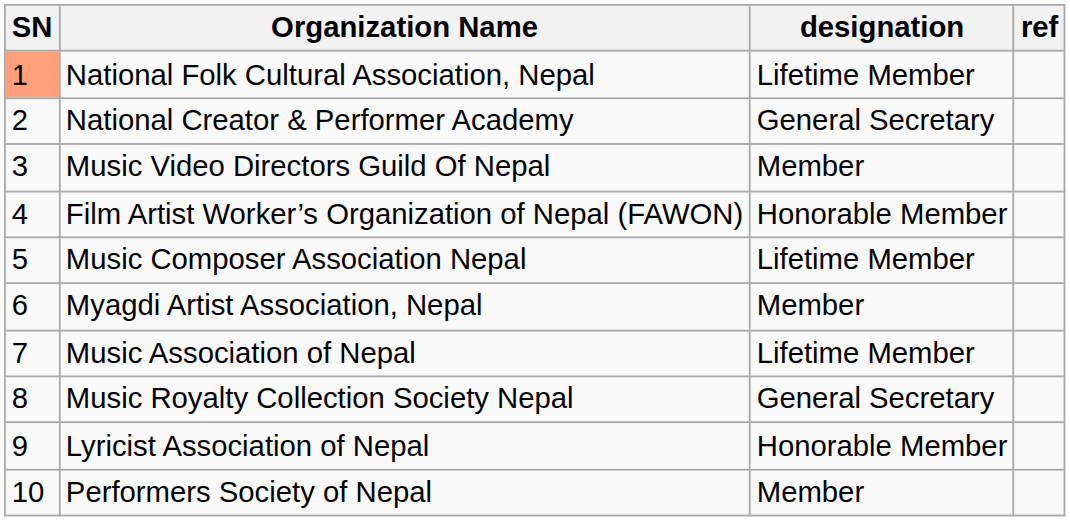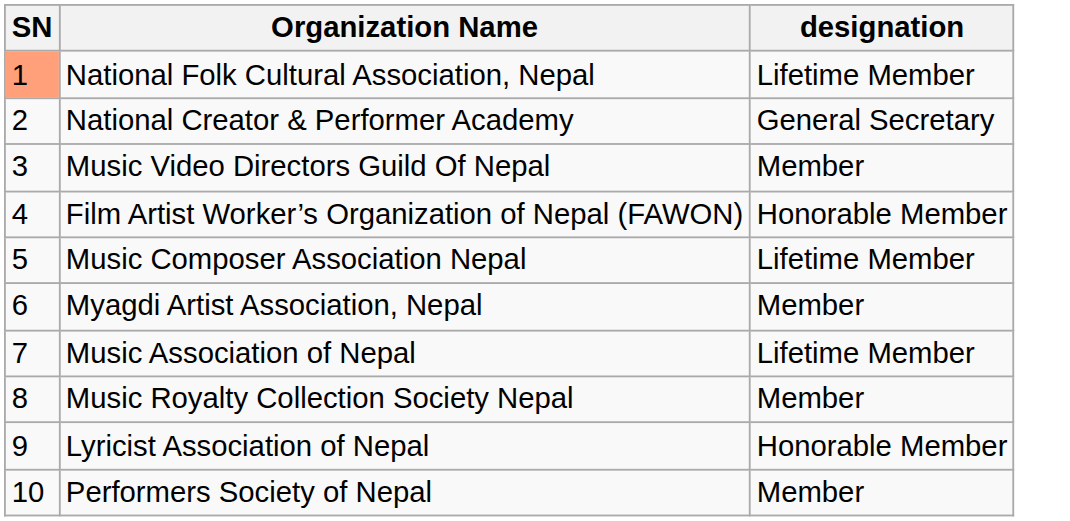 <table class="wikitable sortable">
 <tr>
 <th>SN</th>
 <th>Organization Name</th>
 <th>designation</th>
-<th>ref</th>
 </tr>
 <tr>
 <td style="background: lightsalmon;">1</td>
 <td>National Folk Cultural Association, Nepal</td>
 <td>Lifetime Member</td>
-<td></td>
 </tr>
 <tr>
 <td>2</td>
 <td>National Creator & Performer Academy</td>
 <td>General Secretary</td>
-<td></td>
 </tr>
 <tr>
 <td>3</td>
 <td>Music Video Directors Guild Of Nepal</td>
 <td>Member</td>
-<td></td>
 </tr>
 <tr>
 <td>4</td>
 <td>Film Artist Worker’s Organization of Nepal (FAWON)</td>
 <td>Honorable Member</td>
-<td></td>
 </tr>
 <tr>
 <td>5</td>
 <td>Music Composer Association Nepal</td>
 <td>Lifetime Member</td>
-<td></td>
 </tr>
 <tr>
 <td>6</td>
 <td>Myagdi Artist Association, Nepal</td>
 <td>Member</td>
-<td></td>
 </tr>
 <tr>
 <td>7</td>
 <td>Music Association of Nepal</td>
 <td>Lifetime Member</td>
-<td></td>
 </tr>
 <tr>
 <td>8</td>
 <td>Music Royalty Collection Society Nepal</td>
-<td>General Secretary</td>
-<td></td>
+<td>Member</td>
 </tr>
 <tr>
 <td>9</td>
 <td>Lyricist Association of Nepal</td>
 <td>Honorable Member</td>
-<td></td>
 </tr>
 <tr>
 <td>10</td>
 <td>Performers Society of Nepal</td>
 <td>Member</td>
-<td></td>
 </tr>
 </table>
